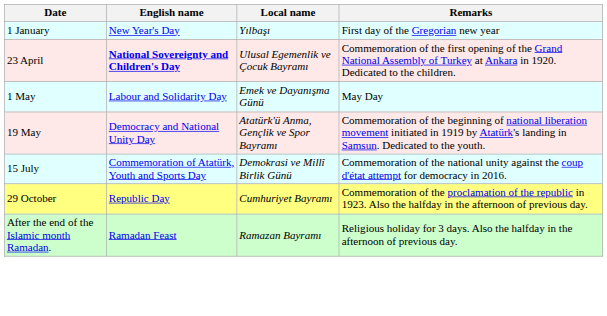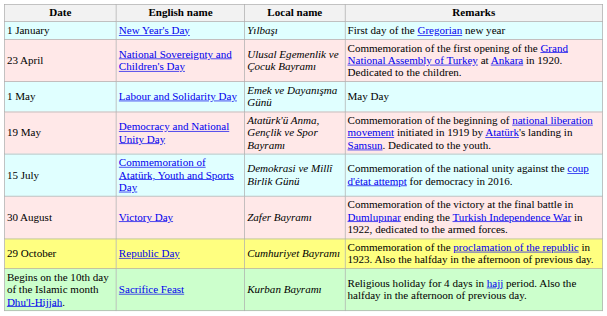 <table class="wikitable">
 <tr>
 <th>Date</th>
 <th>English name</th>
 <th>Local name</th>
 <th>Remarks</th>
 </tr>
 <tr BGCOLOR=#E0FFFF>
 <td>1 January</td>
 <td><a href='#'>New Year's Day</a></td>
 <td><em>Yılbaşı</em></td>
 <td>First day of the <a href='#'>Gregorian</a> new year</td>
 </tr>
 <tr BGCOLOR=#FFE8E8>
 <td>23 April</td>
-<td><strong><a href='#'>National Sovereignty and Children's Day</a></strong></td>
+<td><a href='#'>National Sovereignty and Children's Day</a></td>
 <td><em>Ulusal Egemenlik ve Çocuk Bayramı</em></td>
 <td>Commemoration of the first opening of the <a href='#'>Grand National Assembly of Turkey</a> at <a href='#'>Ankara</a> in 1920. Dedicated to the children.</td>
 </tr>
 <tr BGCOLOR=#E0FFFF>
 <td>1 May</td>
 <td><a href='#'>Labour and Solidarity Day</a></td>
 <td><em>Emek ve Dayanışma Günü</em></td>
 <td>May Day</td>
 </tr>
 <tr BGCOLOR=#FFE8E8>
 <td>19 May</td>
 <td><a href='#'>Democracy and National Unity Day</a></td>
 <td><em>Atatürk'ü Anma, Gençlik ve Spor Bayramı</em></td>
 <td>Commemoration of the beginning of <a href='#'>national liberation movement</a> initiated in 1919 by <a href='#'>Atatürk</a>'s landing in <a href='#'>Samsun</a>. Dedicated to the youth.</td>
 </tr>
 <tr BGCOLOR=#E0FFFF>
 <td>15 July</td>
 <td><a href='#'>Commemoration of Atatürk, Youth and Sports Day</a></td>
 <td><em>Demokrasi ve Millî Birlik Günü</em></td>
 <td>Commemoration of the national unity against the <a href='#'>coup d'état attempt</a> for democracy in 2016.</td>
 </tr>
+<tr BGCOLOR=#FFE8E8>
+<td>30 August</td>
+<td><a href='#'>Victory Day</a></td>
+<td><em>Zafer Bayramı</em></td>
+<td>Commemoration of the victory at the final battle in <a href='#'>Dumlupınar</a> ending the <a href='#'>Turkish Independence War</a> in 1922, dedicated to the armed forces.</td>
+</tr>
 <tr BGCOLOR=#FFFF80>
 <td>29 October</td>
 <td><a href='#'>Republic Day</a></td>
 <td><em>Cumhuriyet Bayramı</em></td>
 <td>Commemoration of the <a href='#'>proclamation of the republic</a> in 1923. Also the halfday in the afternoon of previous day.</td>
 </tr>
 <tr BGCOLOR=#CCFFCC>
-<td>After the end of the <a href='#'>Islamic month</a> <a href='#'>Ramadan</a>.</td>
-<td><a href='#'>Ramadan Feast</a></td>
-<td><em>Ramazan Bayramı</em></td>
-<td>Religious holiday for 3 days. Also the halfday in the afternoon of previous day.</td>
+<td>Begins on the 10th day of the Islamic month <a href='#'>Dhu'l-Hijjah</a>.</td>
+<td><a href='#'>Sacrifice Feast</a></td>
+<td><em>Kurban Bayramı</em></td>
+<td>Religious holiday for 4 days in <a href='#'>hajj</a> period. Also the halfday in the afternoon of previous day.</td>
 </tr>
 </table>
